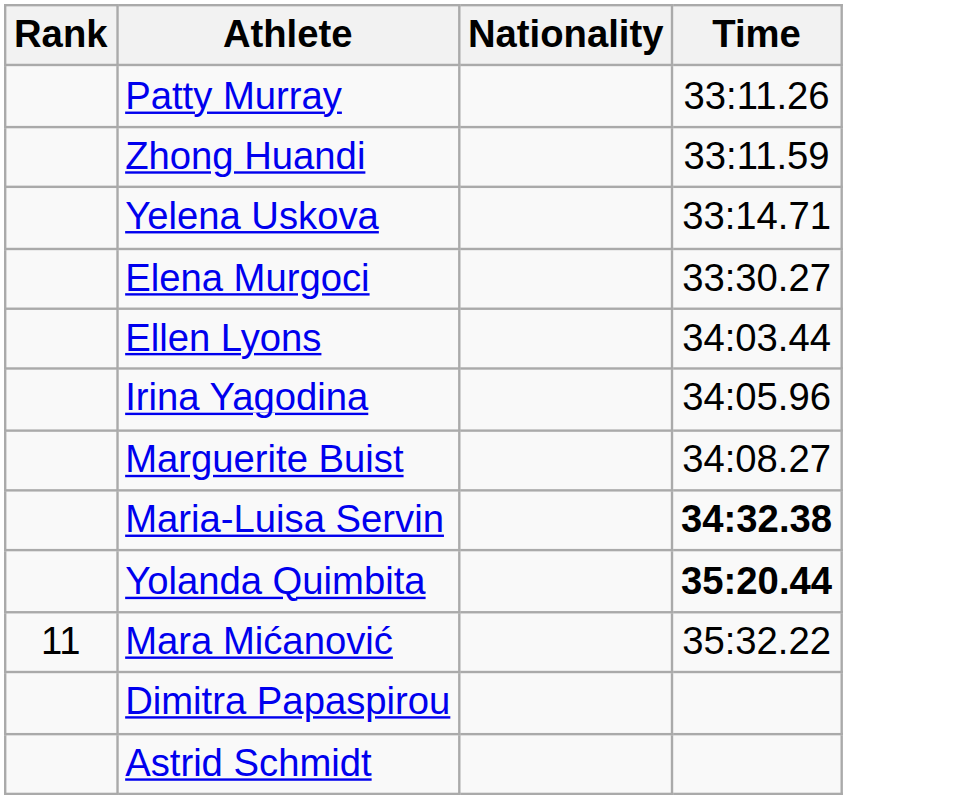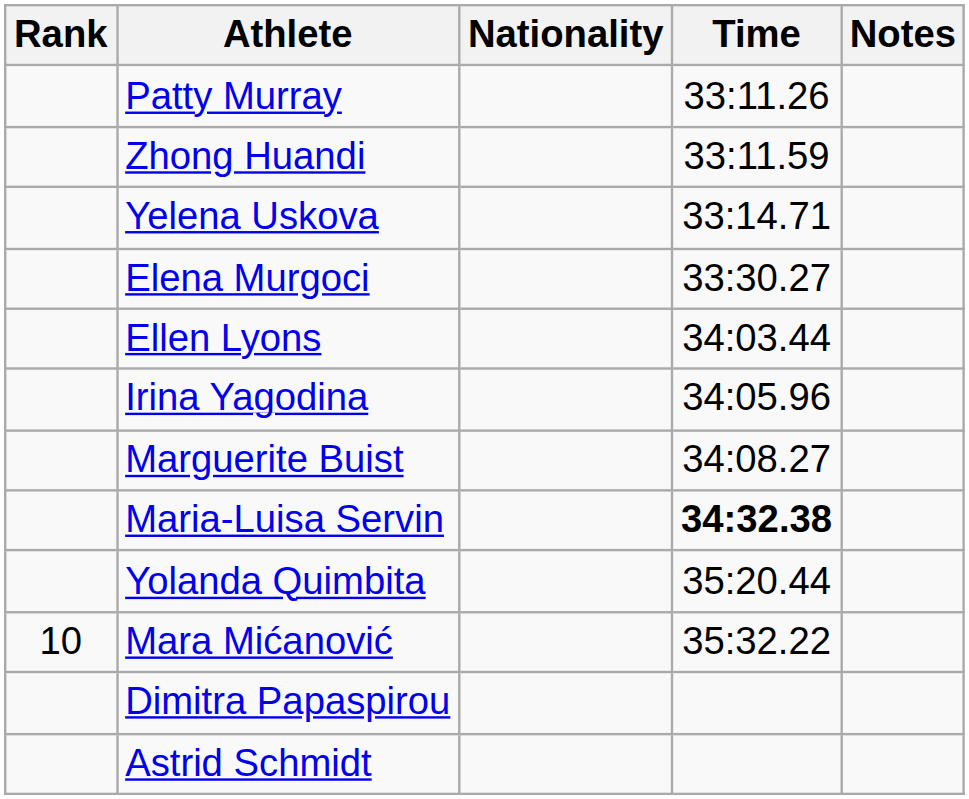 <table class="wikitable sortable" style="text-align:center">
 <tr>
 <th>Rank</th>
 <th>Athlete</th>
 <th>Nationality</th>
 <th>Time</th>
+<th>Notes</th>
 </tr>
 <tr>
 <td></td>
 <td align=left><a href='#'>Patty Murray</a></td>
 <td align=left></td>
 <td>33:11.26</td>
+<td></td>
 </tr>
 <tr>
 <td></td>
 <td align=left><a href='#'>Zhong Huandi</a></td>
 <td align=left></td>
 <td>33:11.59</td>
+<td></td>
 </tr>
 <tr>
 <td></td>
 <td align=left><a href='#'>Yelena Uskova</a></td>
 <td align=left></td>
 <td>33:14.71</td>
+<td></td>
 </tr>
 <tr>
 <td></td>
 <td align=left><a href='#'>Elena Murgoci</a></td>
 <td align=left></td>
 <td>33:30.27</td>
+<td></td>
 </tr>
 <tr>
 <td></td>
 <td align=left><a href='#'>Ellen Lyons</a></td>
 <td align=left></td>
 <td>34:03.44</td>
+<td></td>
 </tr>
 <tr>
 <td></td>
 <td align=left><a href='#'>Irina Yagodina</a></td>
 <td align=left></td>
 <td>34:05.96</td>
+<td></td>
 </tr>
 <tr>
 <td></td>
 <td align=left><a href='#'>Marguerite Buist</a></td>
 <td align=left></td>
 <td>34:08.27</td>
+<td></td>
 </tr>
 <tr>
 <td></td>
 <td align=left><a href='#'>Maria-Luisa Servin</a></td>
 <td align=left></td>
 <td><strong>34:32.38</strong></td>
+<td></td>
 </tr>
 <tr>
 <td></td>
 <td align=left><a href='#'>Yolanda Quimbita</a></td>
 <td align=left></td>
-<td><strong>35:20.44</strong></td>
+<td>35:20.44</td>
+<td></td>
 </tr>
 <tr>
-<td>11</td>
+<td>10</td>
 <td align=left><a href='#'>Mara Mićanović</a></td>
 <td align=left></td>
 <td>35:32.22</td>
+<td></td>
 </tr>
 <tr>
 <td></td>
 <td align=left><a href='#'>Dimitra Papaspirou</a></td>
 <td align=left></td>
+<td></td>
 <td></td>
 </tr>
 <tr>
 <td></td>
 <td align=left><a href='#'>Astrid Schmidt</a></td>
 <td align=left></td>
 <td></td>
+<td></td>
 </tr>
 </table>
